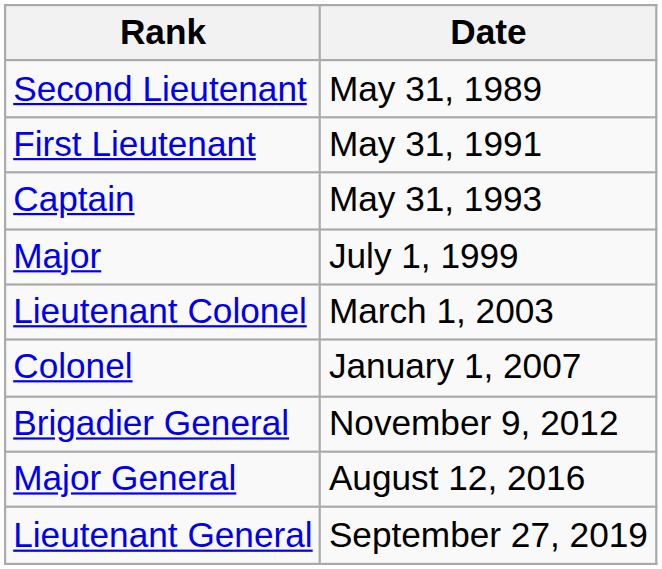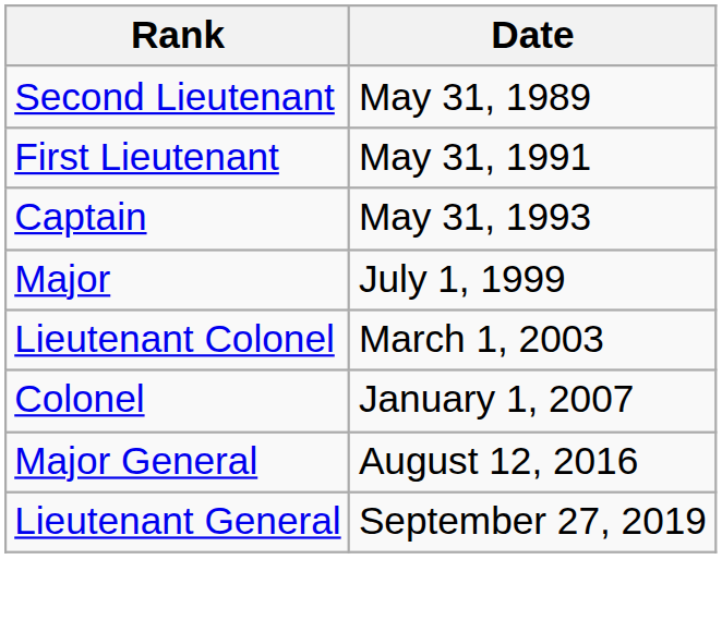 <table class="wikitable">
 <tr>
 <th>Rank</th>
 <th>Date</th>
 </tr>
 <tr>
 <td> <a href='#'>Second Lieutenant</a></td>
 <td>May 31, 1989</td>
 </tr>
 <tr>
 <td> <a href='#'>First Lieutenant</a></td>
 <td>May 31, 1991</td>
 </tr>
 <tr>
 <td> <a href='#'>Captain</a></td>
 <td>May 31, 1993</td>
 </tr>
 <tr>
 <td> <a href='#'>Major</a></td>
 <td>July 1, 1999</td>
 </tr>
 <tr>
 <td> <a href='#'>Lieutenant Colonel</a></td>
 <td>March 1, 2003</td>
 </tr>
 <tr>
 <td> <a href='#'>Colonel</a></td>
 <td>January 1, 2007</td>
 </tr>
 <tr>
-<td> <a href='#'>Brigadier General</a></td>
-<td>November 9, 2012</td>
-</tr>
-<tr>
 <td> <a href='#'>Major General</a></td>
 <td>August 12, 2016</td>
 </tr>
 <tr>
 <td> <a href='#'>Lieutenant General</a></td>
 <td>September 27, 2019</td>
 </tr>
 </table>
